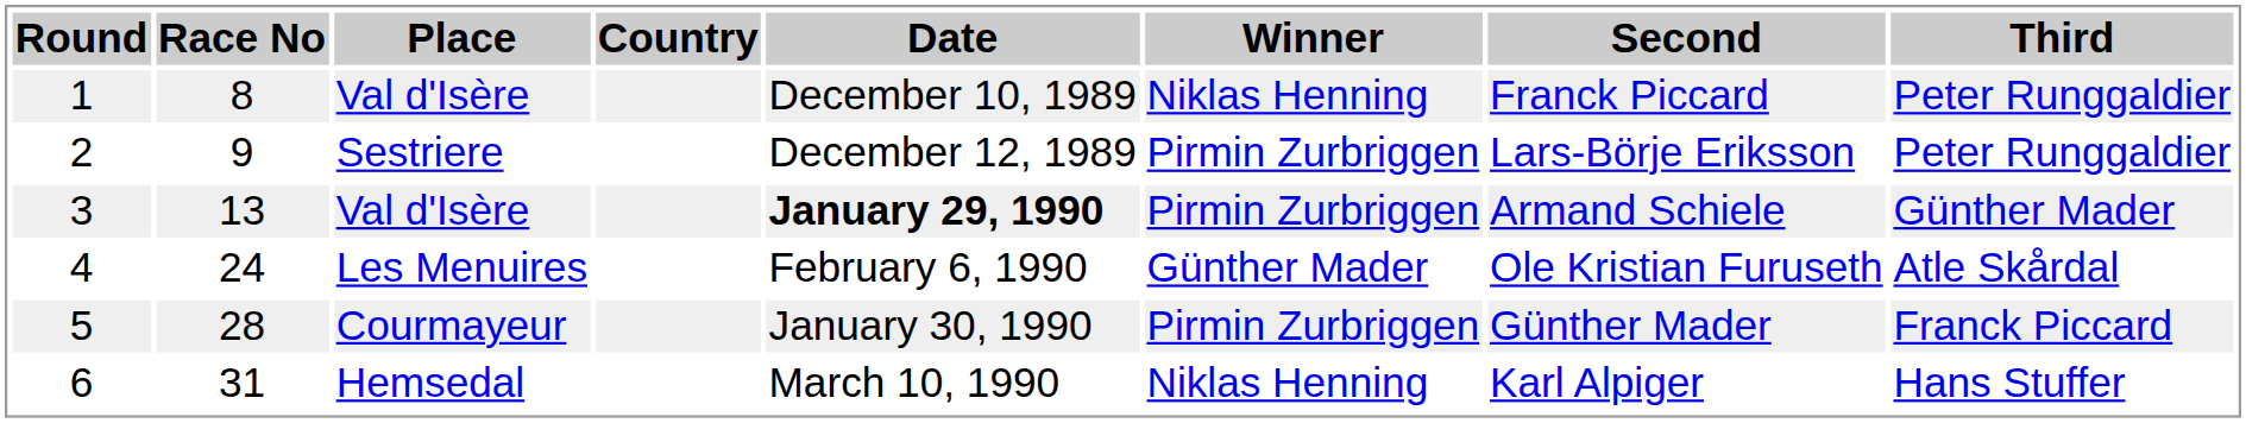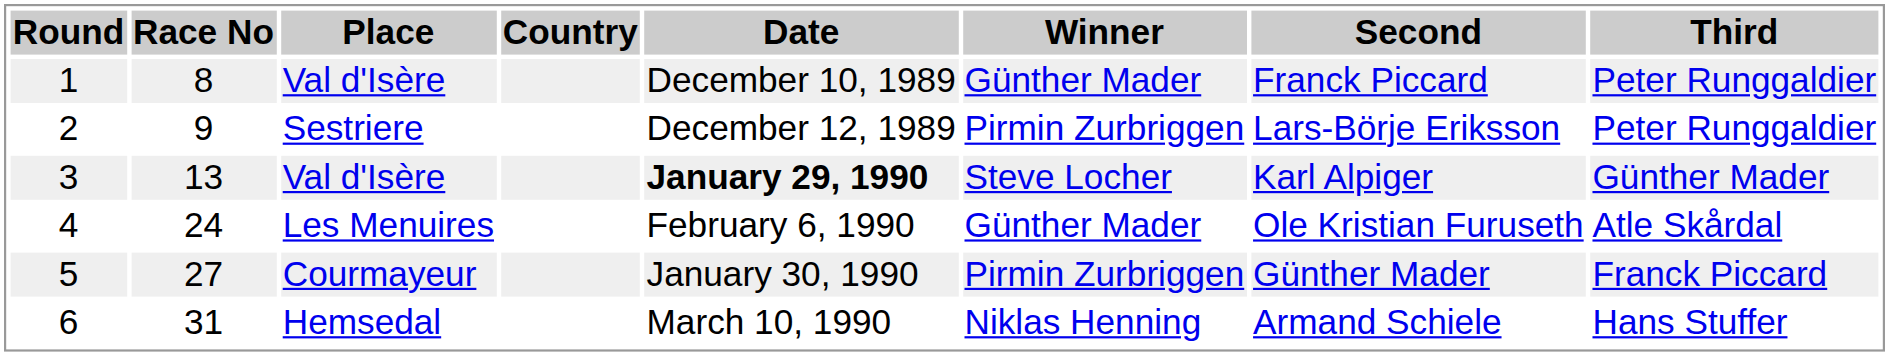 <table border="0" style="border: 1px solid #999; background-color:#FFFFFF; text-align:center">
 <tr align="center" bgcolor="#CCCCCC">
 <th>Round</th>
 <th>Race No</th>
 <th>Place</th>
 <th>Country</th>
 <th>Date</th>
 <th>Winner</th>
 <th>Second</th>
 <th>Third</th>
 </tr>
 <tr bgcolor="#EFEFEF">
 <td>1</td>
 <td>8</td>
 <td align="left"><a href='#'>Val d'Isère</a></td>
 <td align="left"></td>
 <td align="left">December 10, 1989</td>
-<td align="left"> <a href='#'>Niklas Henning</a></td>
+<td align="left"> <a href='#'>Günther Mader</a></td>
 <td align="left"> <a href='#'>Franck Piccard</a></td>
 <td align="left"> <a href='#'>Peter Runggaldier</a></td>
 </tr>
 <tr>
 <td>2</td>
 <td>9</td>
 <td align="left"><a href='#'>Sestriere</a></td>
 <td align="left"></td>
 <td align="left">December 12, 1989</td>
 <td align="left"> <a href='#'>Pirmin Zurbriggen</a></td>
 <td align="left"> <a href='#'>Lars-Börje Eriksson</a></td>
 <td align="left"> <a href='#'>Peter Runggaldier</a></td>
 </tr>
 <tr bgcolor="#EFEFEF">
 <td>3</td>
 <td>13</td>
 <td align="left"><a href='#'>Val d'Isère</a></td>
 <td align="left"></td>
 <td align="left"><strong>January 29, 1990</strong></td>
-<td align="left"> <a href='#'>Pirmin Zurbriggen</a></td>
-<td align="left"> <a href='#'>Armand Schiele</a></td>
+<td align="left"> <a href='#'>Steve Locher</a></td>
+<td align="left"> <a href='#'>Karl Alpiger</a></td>
 <td align="left"> <a href='#'>Günther Mader</a></td>
 </tr>
 <tr>
 <td>4</td>
 <td>24</td>
 <td align="left"><a href='#'>Les Menuires</a></td>
 <td align="left"></td>
 <td align="left">February 6, 1990</td>
 <td align="left"> <a href='#'>Günther Mader</a></td>
 <td align="left"> <a href='#'>Ole Kristian Furuseth</a></td>
 <td align="left"> <a href='#'>Atle Skårdal</a></td>
 </tr>
 <tr bgcolor="#EFEFEF">
 <td>5</td>
-<td>28</td>
+<td>27</td>
 <td align="left"><a href='#'>Courmayeur</a></td>
 <td align="left"></td>
 <td align="left">January 30, 1990</td>
 <td align="left"> <a href='#'>Pirmin Zurbriggen</a></td>
 <td align="left"> <a href='#'>Günther Mader</a></td>
 <td align="left"> <a href='#'>Franck Piccard</a></td>
 </tr>
 <tr>
 <td>6</td>
 <td>31</td>
 <td align="left"><a href='#'>Hemsedal</a></td>
 <td align="left"></td>
 <td align="left">March 10, 1990</td>
 <td align="left"> <a href='#'>Niklas Henning</a></td>
-<td align="left"> <a href='#'>Karl Alpiger</a></td>
+<td align="left"> <a href='#'>Armand Schiele</a></td>
 <td align="left"> <a href='#'>Hans Stuffer</a></td>
 </tr>
 </table>
